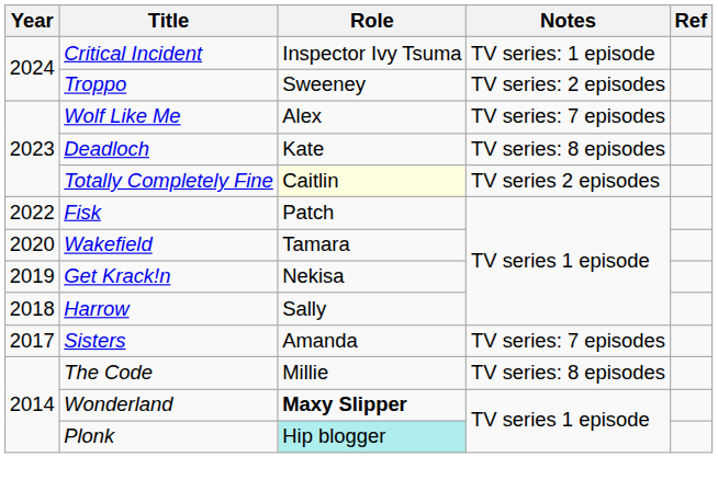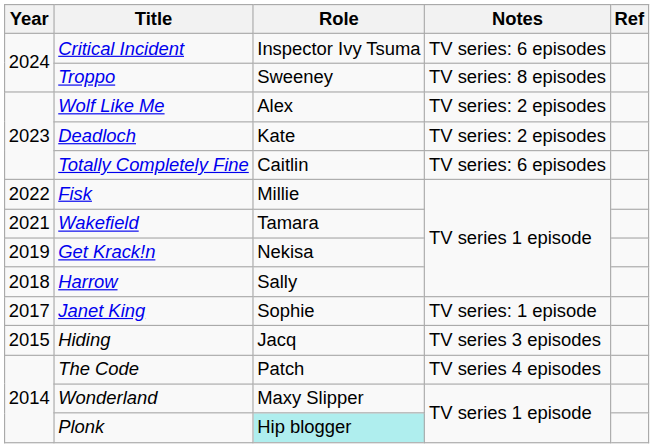 <table class="wikitable sortable">
 <tr>
 <th>Year</th>
 <th>Title</th>
 <th>Role</th>
 <th>Notes</th>
 <th>Ref</th>
 </tr>
 <tr>
 <td rowspan="2">2024</td>
 <td><em><a href='#'>Critical Incident</a></em></td>
 <td>Inspector Ivy Tsuma</td>
-<td>TV series: 1 episode</td>
+<td>TV series: 6 episodes</td>
 <td></td>
 </tr>
 <tr>
 <td><a href='#'><em>Troppo</em></a></td>
 <td>Sweeney</td>
-<td>TV series: 2 episodes</td>
+<td>TV series: 8 episodes</td>
 <td></td>
 </tr>
 <tr>
 <td rowspan="3">2023</td>
 <td><a href='#'><em>Wolf Like Me</em></a></td>
 <td>Alex</td>
-<td>TV series: 7 episodes</td>
+<td>TV series: 2 episodes</td>
 <td></td>
 </tr>
 <tr>
 <td><em><a href='#'>Deadloch</a></em></td>
 <td>Kate</td>
-<td>TV series: 8 episodes</td>
+<td>TV series: 2 episodes</td>
 <td></td>
 </tr>
 <tr>
 <td><em><a href='#'>Totally Completely Fine</a></em></td>
-<td style="background: lightyellow;">Caitlin</td>
-<td>TV series 2 episodes</td>
+<td>Caitlin</td>
+<td>TV series: 6 episodes</td>
 <td></td>
 </tr>
 <tr>
 <td>2022</td>
 <td><a href='#'><em>Fisk</em></a></td>
-<td>Patch</td>
+<td>Millie</td>
 <td rowspan="4">TV series 1 episode</td>
 <td></td>
 </tr>
 <tr>
-<td>2020</td>
+<td>2021</td>
 <td><a href='#'><em>Wakefield</em></a></td>
 <td>Tamara</td>
 <td></td>
 </tr>
 <tr>
 <td>2019</td>
 <td><em><a href='#'>Get Krack!n</a></em></td>
 <td>Nekisa</td>
 <td></td>
 </tr>
 <tr>
 <td>2018</td>
 <td><a href='#'><em>Harrow</em></a></td>
 <td>Sally</td>
 <td></td>
 </tr>
 <tr>
 <td>2017</td>
-<td><a href='#'><em>Sisters</em></a></td>
-<td>Amanda</td>
-<td>TV series: 7 episodes</td>
+<td><a href='#'><em>Janet King</em></a></td>
+<td>Sophie</td>
+<td>TV series: 1 episode</td>
+<td></td>
+</tr>
+<tr>
+<td>2015</td>
+<td><em>Hiding</em></td>
+<td>Jacq</td>
+<td>TV series 3 episodes</td>
 <td></td>
 </tr>
 <tr>
 <td rowspan="3">2014</td>
 <td><em>The Code</em></td>
-<td>Millie</td>
-<td>TV series: 8 episodes</td>
+<td>Patch</td>
+<td>TV series 4 episodes</td>
 <td></td>
 </tr>
 <tr>
 <td><em>Wonderland</em></td>
-<td><strong>Maxy Slipper</strong></td>
+<td>Maxy Slipper</td>
 <td rowspan="2">TV series 1 episode</td>
 <td></td>
 </tr>
 <tr>
 <td><em>Plonk</em></td>
 <td style="background: paleturquoise;">Hip blogger</td>
 <td></td>
 </tr>
 </table>
